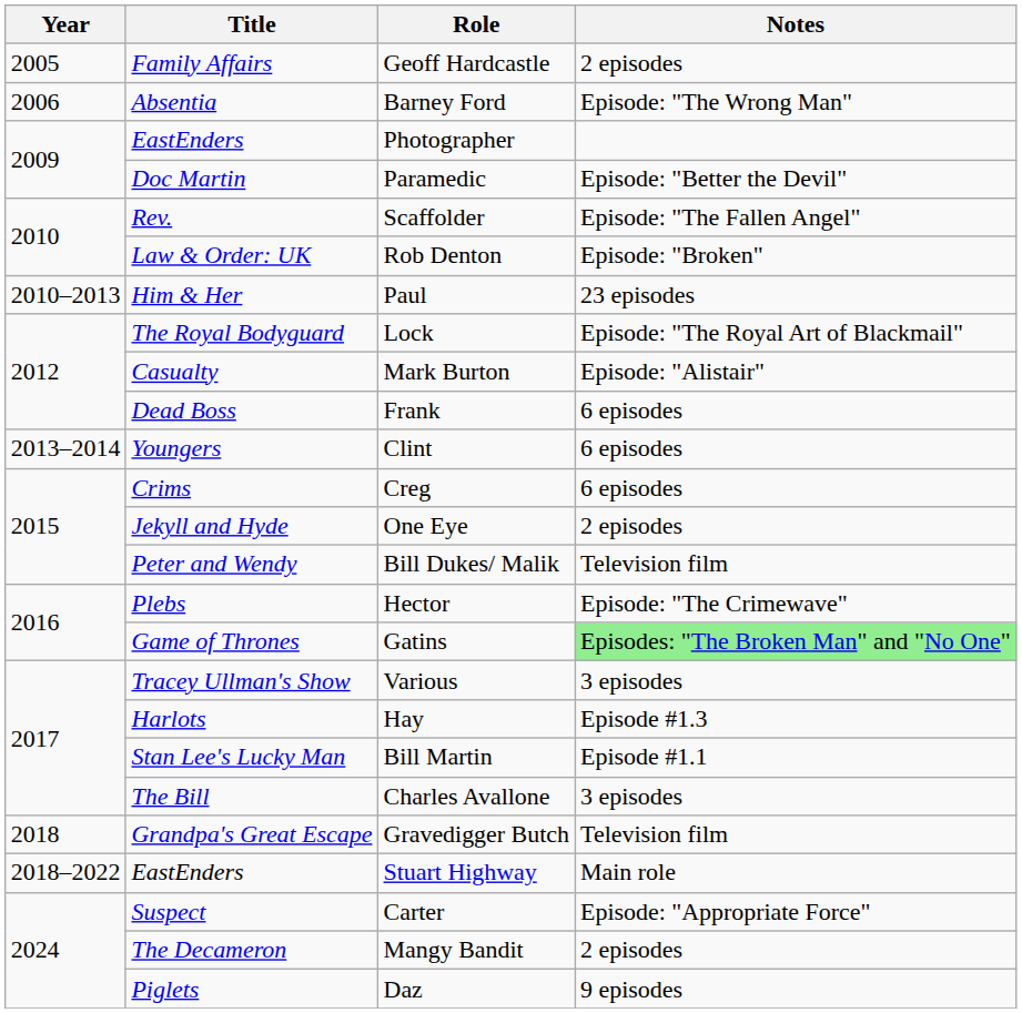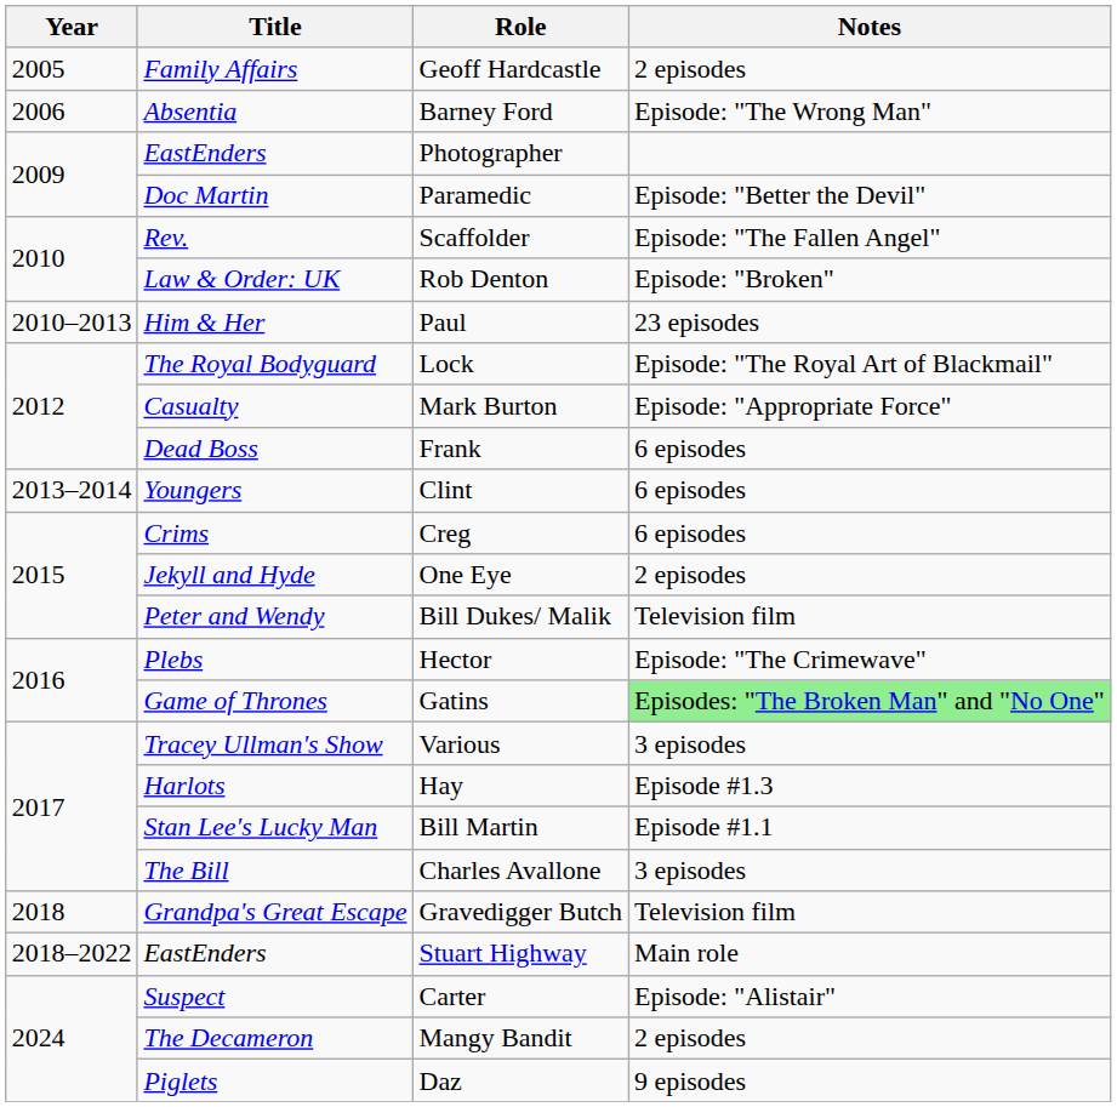 <table class="wikitable sortable">
 <tr>
 <th>Year</th>
 <th>Title</th>
 <th>Role</th>
 <th>Notes</th>
 </tr>
 <tr>
 <td>2005</td>
 <td><em><a href='#'>Family Affairs</a></em></td>
 <td>Geoff Hardcastle</td>
 <td>2 episodes</td>
 </tr>
 <tr>
 <td>2006</td>
 <td><em><a href='#'>Absentia</a></em></td>
 <td>Barney Ford</td>
 <td>Episode: "The Wrong Man"</td>
 </tr>
 <tr>
 <td rowspan="2">2009</td>
 <td><em><a href='#'>EastEnders</a></em></td>
 <td>Photographer</td>
 </tr>
 <tr>
 <td><em><a href='#'>Doc Martin</a></em></td>
 <td>Paramedic</td>
 <td>Episode: "Better the Devil"</td>
 </tr>
 <tr>
 <td rowspan="2">2010</td>
 <td><em><a href='#'>Rev.</a></em></td>
 <td>Scaffolder</td>
 <td>Episode: "The Fallen Angel"</td>
 </tr>
 <tr>
 <td><em><a href='#'>Law & Order: UK</a></em></td>
 <td>Rob Denton</td>
 <td>Episode: "Broken"</td>
 </tr>
 <tr>
 <td>2010–2013</td>
 <td><em><a href='#'>Him & Her</a></em></td>
 <td>Paul</td>
 <td>23 episodes</td>
 </tr>
 <tr>
 <td rowspan="3">2012</td>
 <td><em><a href='#'>The Royal Bodyguard</a></em></td>
 <td>Lock</td>
 <td>Episode: "The Royal Art of Blackmail"</td>
 </tr>
 <tr>
 <td><em><a href='#'>Casualty</a></em></td>
 <td>Mark Burton</td>
-<td>Episode: "Alistair"</td>
+<td>Episode: "Appropriate Force"</td>
 </tr>
 <tr>
 <td><em><a href='#'>Dead Boss</a></em></td>
 <td>Frank</td>
 <td>6 episodes</td>
 </tr>
 <tr>
 <td>2013–2014</td>
 <td><em><a href='#'>Youngers</a></em></td>
 <td>Clint</td>
 <td>6 episodes</td>
 </tr>
 <tr>
 <td rowspan="3">2015</td>
 <td><em><a href='#'>Crims</a></em></td>
 <td>Creg</td>
 <td>6 episodes</td>
 </tr>
 <tr>
 <td><em><a href='#'>Jekyll and Hyde</a></em></td>
 <td>One Eye</td>
 <td>2 episodes</td>
 </tr>
 <tr>
 <td><em><a href='#'>Peter and Wendy</a></em></td>
 <td>Bill Dukes/ Malik</td>
 <td>Television film</td>
 </tr>
 <tr>
 <td rowspan="2">2016</td>
 <td><em><a href='#'>Plebs</a></em></td>
 <td>Hector</td>
 <td>Episode: "The Crimewave"</td>
 </tr>
 <tr>
 <td><em><a href='#'>Game of Thrones</a></em></td>
 <td>Gatins</td>
 <td style="background: lightgreen;">Episodes: "<a href='#'>The Broken Man</a>" and "<a href='#'>No One</a>"</td>
 </tr>
 <tr>
 <td rowspan="4">2017</td>
 <td><em><a href='#'>Tracey Ullman's Show</a></em></td>
 <td>Various</td>
 <td>3 episodes</td>
 </tr>
 <tr>
 <td><em><a href='#'>Harlots</a></em></td>
 <td>Hay</td>
 <td>Episode #1.3</td>
 </tr>
 <tr>
 <td><em><a href='#'>Stan Lee's Lucky Man</a></em></td>
 <td>Bill Martin</td>
 <td>Episode #1.1</td>
 </tr>
 <tr>
 <td><em><a href='#'>The Bill</a></em></td>
 <td>Charles Avallone</td>
 <td>3 episodes</td>
 </tr>
 <tr>
 <td>2018</td>
 <td><em><a href='#'>Grandpa's Great Escape</a></em></td>
 <td>Gravedigger Butch</td>
 <td>Television film</td>
 </tr>
 <tr>
 <td>2018–2022</td>
 <td><em>EastEnders</em></td>
 <td><a href='#'>Stuart Highway</a></td>
 <td>Main role</td>
 </tr>
 <tr>
 <td rowspan="3">2024</td>
 <td><em><a href='#'>Suspect</a></em></td>
 <td>Carter</td>
-<td>Episode: "Appropriate Force"</td>
+<td>Episode: "Alistair"</td>
 </tr>
 <tr>
 <td><em><a href='#'>The Decameron</a></em></td>
 <td>Mangy Bandit</td>
 <td>2 episodes</td>
 </tr>
 <tr>
 <td><em><a href='#'>Piglets</a></em></td>
 <td>Daz</td>
 <td>9 episodes</td>
 </tr>
 </table>
